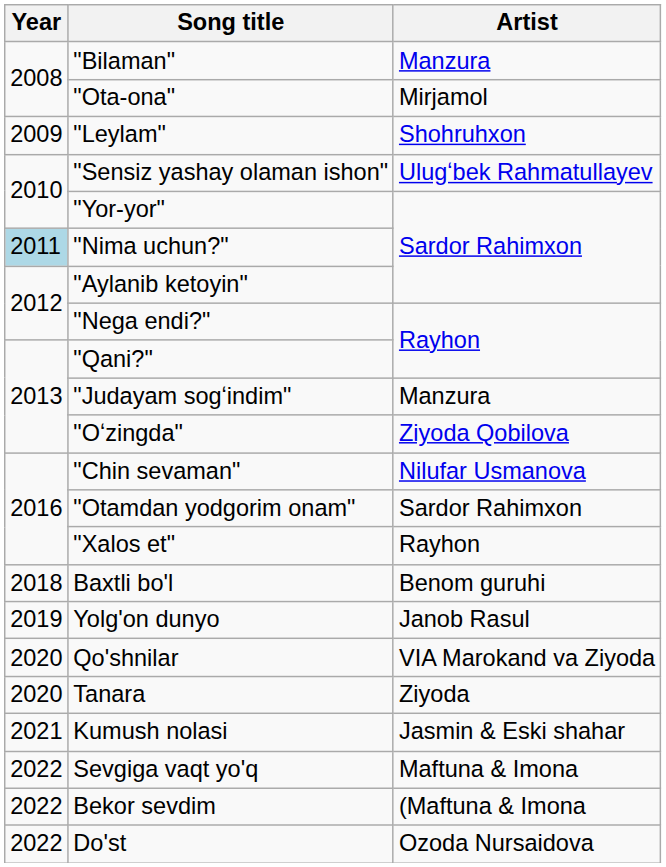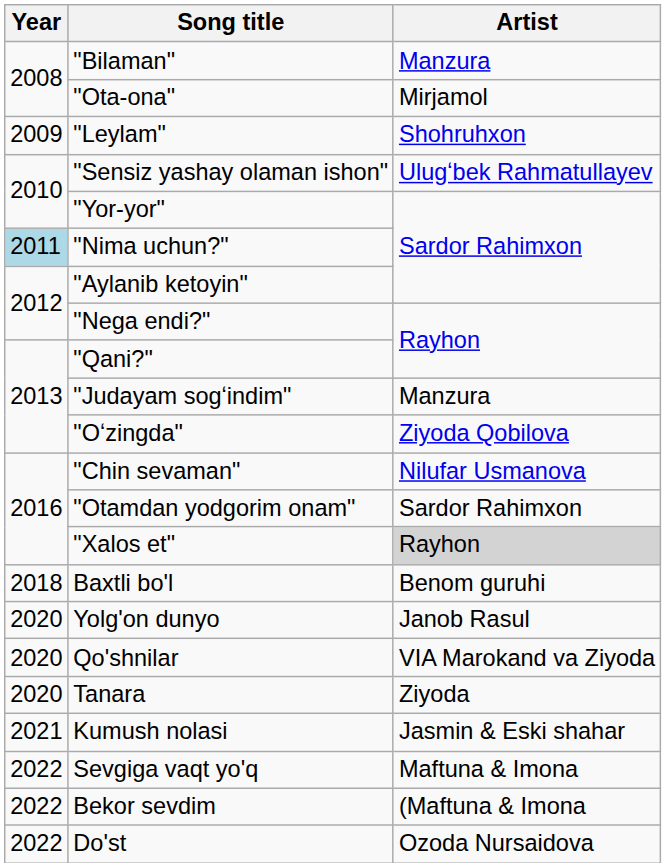 <table class="wikitable plainrowheaders">
 <tr>
 <th>Year</th>
 <th>Song title</th>
 <th>Artist</th>
 </tr>
 <tr>
 <td rowspan=2>2008</td>
 <td>"Bilaman"</td>
 <td><a href='#'>Manzura</a></td>
 </tr>
 <tr>
 <td>"Ota-ona"</td>
 <td>Mirjamol</td>
 </tr>
 <tr>
 <td rowspan=1>2009</td>
 <td>"Leylam"</td>
 <td><a href='#'>Shohruhxon</a></td>
 </tr>
 <tr>
 <td rowspan=2>2010</td>
 <td>"Sensiz yashay olaman ishon"</td>
 <td><a href='#'>Ulugʻbek Rahmatullayev</a></td>
 </tr>
 <tr>
 <td>"Yor-yor"</td>
 <td rowspan=3><a href='#'>Sardor Rahimxon</a></td>
 </tr>
 <tr>
 <td rowspan=1 style="background: lightblue;">2011</td>
 <td>"Nima uchun?"</td>
 </tr>
 <tr>
 <td rowspan=2>2012</td>
 <td>"Aylanib ketoyin"</td>
 </tr>
 <tr>
 <td>"Nega endi?"</td>
 <td rowspan=2><a href='#'>Rayhon</a></td>
 </tr>
 <tr>
 <td rowspan=3>2013</td>
 <td>"Qani?"</td>
 </tr>
 <tr>
 <td>"Judayam sogʻindim"</td>
 <td>Manzura</td>
 </tr>
 <tr>
 <td>"Oʻzingda"</td>
 <td><a href='#'>Ziyoda Qobilova</a></td>
 </tr>
 <tr>
 <td rowspan=3>2016</td>
 <td>"Chin sevaman"</td>
 <td rowspan=1><a href='#'>Nilufar Usmanova</a></td>
 </tr>
 <tr>
 <td>"Otamdan yodgorim onam"</td>
 <td rowspan=1>Sardor Rahimxon</td>
 </tr>
 <tr>
 <td>"Xalos et"</td>
-<td rowspan=1>Rayhon</td>
+<td rowspan=1 style="background: lightgrey;">Rayhon</td>
 </tr>
 <tr>
 <td>2018</td>
 <td>Baxtli bo'l</td>
 <td rowspan=1>Benom guruhi</td>
 </tr>
 <tr>
-<td>2019</td>
+<td>2020</td>
 <td>Yolg'on dunyo</td>
 <td rowspan="1">Janob Rasul</td>
 </tr>
 <tr>
 <td>2020</td>
 <td>Qo'shnilar</td>
 <td>VIA Marokand va Ziyoda</td>
 </tr>
 <tr>
 <td>2020</td>
 <td>Tanara</td>
 <td>Ziyoda</td>
 </tr>
 <tr>
 <td>2021</td>
 <td>Kumush nolasi</td>
 <td rowspan="1">Jasmin & Eski shahar</td>
 </tr>
 <tr>
 <td>2022</td>
 <td>Sevgiga vaqt yo'q</td>
 <td>Maftuna & Imona</td>
 </tr>
 <tr>
 <td>2022</td>
 <td>Bekor sevdim</td>
 <td>(Maftuna & Imona</td>
 </tr>
 <tr>
 <td>2022</td>
 <td>Do'st</td>
 <td>Ozoda Nursaidova</td>
 </tr>
 </table>
